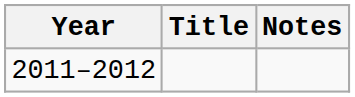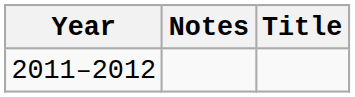 <table class="wikitable">
 <tr>
 <th>Year</th>
+<th class="unsortable">Notes</th>
 <th>Title</th>
-<th class="unsortable">Notes</th>
 </tr>
 <tr>
 <td>2011–2012</td>
+<td></td>
 <td><em></em></td>
-<td></td>
 </tr>
 </table>
